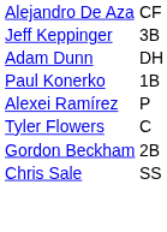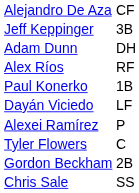 <table>
 <tr>
 <td></td>
 <td><a href='#'>Alejandro De Aza</a></td>
 <td>CF</td>
 </tr>
 <tr>
 <td></td>
 <td><a href='#'>Jeff Keppinger</a></td>
 <td>3B</td>
 </tr>
 <tr>
 <td></td>
 <td><a href='#'>Adam Dunn</a></td>
 <td>DH</td>
 </tr>
 <tr>
 <td></td>
+<td><a href='#'>Alex Ríos</a></td>
+<td>RF</td>
+</tr>
+<tr>
+<td></td>
 <td><a href='#'>Paul Konerko</a></td>
 <td>1B</td>
+</tr>
+<tr>
+<td></td>
+<td><a href='#'>Dayán Viciedo</a></td>
+<td>LF</td>
 </tr>
 <tr>
 <td></td>
 <td><a href='#'>Alexei Ramírez</a></td>
 <td>P</td>
 </tr>
 <tr>
 <td></td>
 <td><a href='#'>Tyler Flowers</a></td>
 <td>C</td>
 </tr>
 <tr>
 <td></td>
 <td><a href='#'>Gordon Beckham</a></td>
 <td>2B</td>
 </tr>
 <tr>
 <td></td>
 <td><a href='#'>Chris Sale</a></td>
 <td>SS</td>
 </tr>
 <tr>
 </tr>
 </table>
